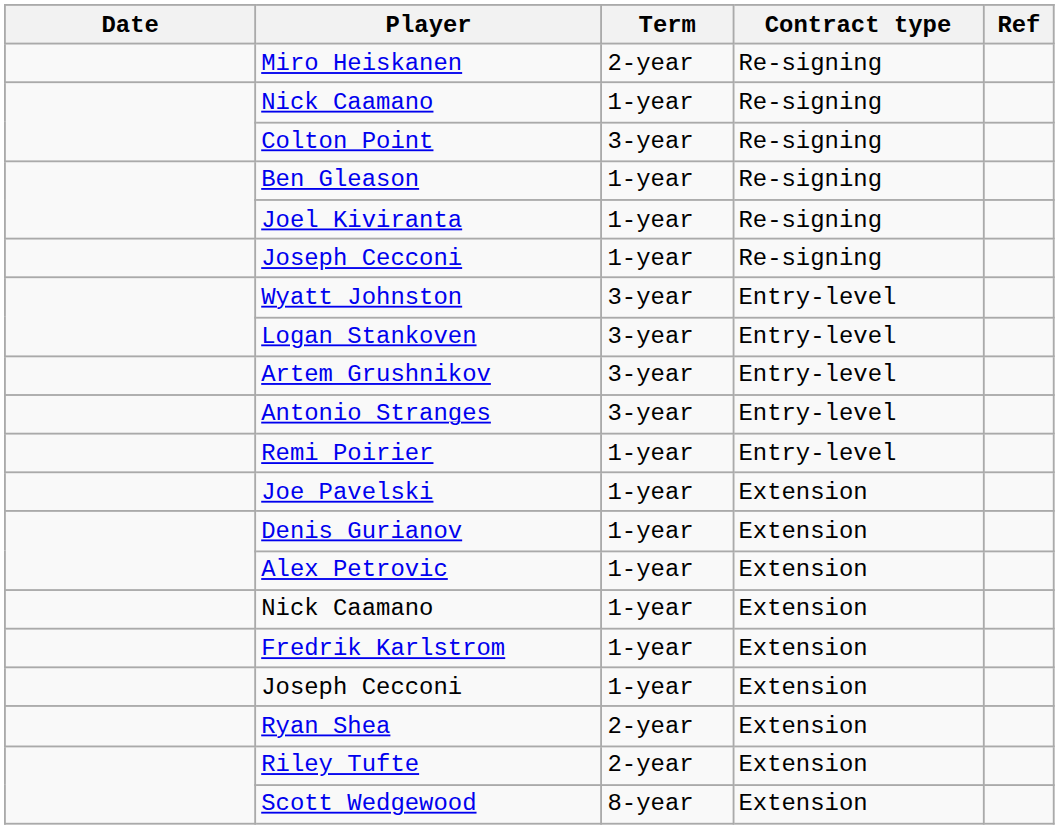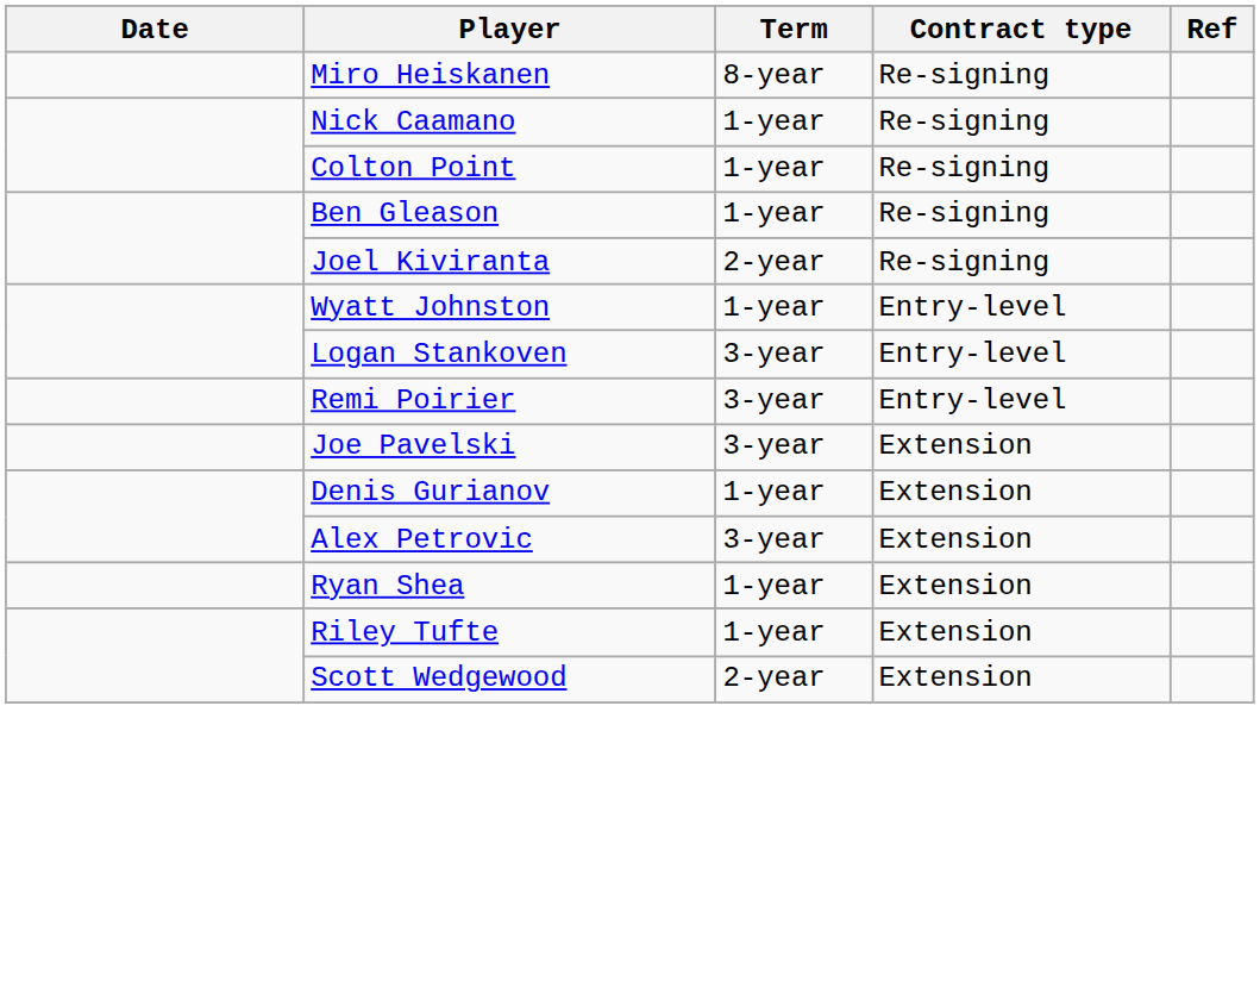 <table class="wikitable">
 <tr>
 <th style="width: 10em;">Date</th>
 <th style="width: 14em;">Player</th>
 <th style="width: 5em;">Term</th>
 <th style="width: 10em;">Contract type</th>
 <th style="width: 2.5em;">Ref</th>
 </tr>
 <tr>
 <td></td>
 <td><a href='#'>Miro Heiskanen</a></td>
-<td>2-year</td>
+<td>8-year</td>
 <td>Re-signing</td>
 <td></td>
 </tr>
 <tr>
 <td rowspan=2></td>
 <td><a href='#'>Nick Caamano</a></td>
 <td>1-year</td>
 <td>Re-signing</td>
 <td></td>
 </tr>
 <tr>
 <td><a href='#'>Colton Point</a></td>
-<td>3-year</td>
+<td>1-year</td>
 <td>Re-signing</td>
 <td></td>
 </tr>
 <tr>
 <td rowspan=2></td>
 <td><a href='#'>Ben Gleason</a></td>
 <td>1-year</td>
 <td>Re-signing</td>
 <td></td>
 </tr>
 <tr>
 <td><a href='#'>Joel Kiviranta</a></td>
-<td>1-year</td>
-<td>Re-signing</td>
-<td></td>
-</tr>
-<tr>
-<td></td>
-<td><a href='#'>Joseph Cecconi</a></td>
-<td>1-year</td>
+<td>2-year</td>
 <td>Re-signing</td>
 <td></td>
 </tr>
 <tr>
 <td rowspan=2></td>
 <td><a href='#'>Wyatt Johnston</a></td>
-<td>3-year</td>
+<td>1-year</td>
 <td>Entry-level</td>
 <td></td>
 </tr>
 <tr>
 <td><a href='#'>Logan Stankoven</a></td>
 <td>3-year</td>
 <td>Entry-level</td>
 <td></td>
 </tr>
 <tr>
 <td></td>
-<td><a href='#'>Artem Grushnikov</a></td>
+<td><a href='#'>Remi Poirier</a></td>
 <td>3-year</td>
 <td>Entry-level</td>
 <td></td>
 </tr>
 <tr>
 <td></td>
-<td><a href='#'>Antonio Stranges</a></td>
+<td><a href='#'>Joe Pavelski</a></td>
 <td>3-year</td>
-<td>Entry-level</td>
-<td></td>
-</tr>
-<tr>
-<td></td>
-<td><a href='#'>Remi Poirier</a></td>
-<td>1-year</td>
-<td>Entry-level</td>
-<td></td>
-</tr>
-<tr>
-<td></td>
-<td><a href='#'>Joe Pavelski</a></td>
-<td>1-year</td>
 <td>Extension</td>
 <td></td>
 </tr>
 <tr>
 <td rowspan=2></td>
 <td><a href='#'>Denis Gurianov</a></td>
 <td>1-year</td>
 <td>Extension</td>
 <td></td>
 </tr>
 <tr>
 <td><a href='#'>Alex Petrovic</a></td>
-<td>1-year</td>
-<td>Extension</td>
-<td></td>
-</tr>
-<tr>
-<td></td>
-<td>Nick Caamano</td>
-<td>1-year</td>
-<td>Extension</td>
-<td></td>
-</tr>
-<tr>
-<td></td>
-<td><a href='#'>Fredrik Karlstrom</a></td>
-<td>1-year</td>
-<td>Extension</td>
-<td></td>
-</tr>
-<tr>
-<td></td>
-<td>Joseph Cecconi</td>
-<td>1-year</td>
+<td>3-year</td>
 <td>Extension</td>
 <td></td>
 </tr>
 <tr>
 <td></td>
 <td><a href='#'>Ryan Shea</a></td>
-<td>2-year</td>
+<td>1-year</td>
 <td>Extension</td>
 <td></td>
 </tr>
 <tr>
 <td rowspan=2></td>
 <td><a href='#'>Riley Tufte</a></td>
-<td>2-year</td>
+<td>1-year</td>
 <td>Extension</td>
 <td></td>
 </tr>
 <tr>
 <td><a href='#'>Scott Wedgewood</a></td>
-<td>8-year</td>
+<td>2-year</td>
 <td>Extension</td>
 <td></td>
 </tr>
 </table>
